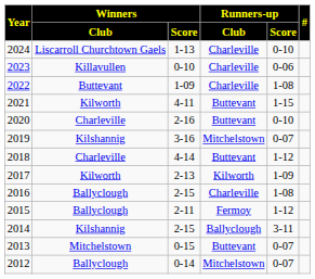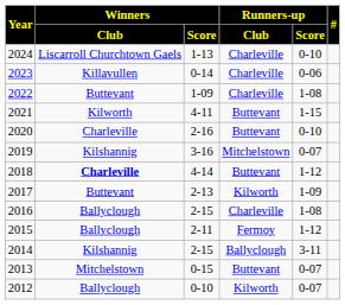 <table class="wikitable sortable" style="text-align:center">
 <tr>
 <th rowspan="2" style="background:black;color:yellow">Year</th>
 <th colspan="2" style="background:black;color:yellow">Winners</th>
 <th colspan="2" style="background:black;color:yellow">Runners-up</th>
 <th rowspan="2" style="background:black;color:yellow">#</th>
 </tr>
 <tr>
 <th style="background:black;color:yellow">Club</th>
 <th style="background:black;color:yellow">Score</th>
 <th style="background:black;color:yellow">Club</th>
 <th style="background:black;color:yellow">Score</th>
 </tr>
 <tr>
 <td>2024</td>
 <td><a href='#'>Liscarroll Churchtown Gaels</a></td>
 <td>1-13</td>
 <td><a href='#'>Charleville</a></td>
 <td>0-10</td>
 <td></td>
 </tr>
 <tr>
 <td><a href='#'>2023</a></td>
 <td><a href='#'>Killavullen</a></td>
-<td>0-10</td>
+<td>0-14</td>
 <td><a href='#'>Charleville</a></td>
 <td>0-06</td>
 <td></td>
 </tr>
 <tr>
 <td><a href='#'>2022</a></td>
 <td><a href='#'>Buttevant</a></td>
 <td>1-09</td>
 <td><a href='#'>Charleville</a></td>
 <td>1-08</td>
 <td></td>
 </tr>
 <tr>
 <td>2021</td>
 <td><a href='#'>Kilworth</a></td>
 <td>4-11</td>
 <td><a href='#'>Buttevant</a></td>
 <td>1-15</td>
 <td></td>
 </tr>
 <tr>
 <td>2020</td>
 <td><a href='#'>Charleville</a></td>
 <td>2-16</td>
 <td><a href='#'>Buttevant</a></td>
 <td>0-10</td>
 <td></td>
 </tr>
 <tr>
 <td>2019</td>
 <td><a href='#'>Kilshannig</a></td>
 <td>3-16</td>
 <td><a href='#'>Mitchelstown</a></td>
 <td>0-07</td>
 <td></td>
 </tr>
 <tr>
 <td>2018</td>
-<td><a href='#'>Charleville</a></td>
+<td><strong><a href='#'>Charleville</a></strong></td>
 <td>4-14</td>
 <td><a href='#'>Buttevant</a></td>
 <td>1-12</td>
 <td></td>
 </tr>
 <tr>
 <td>2017</td>
-<td><a href='#'>Kilworth</a></td>
+<td><a href='#'>Buttevant</a></td>
 <td>2-13</td>
 <td><a href='#'>Kilworth</a></td>
 <td>1-09</td>
 <td></td>
 </tr>
 <tr>
 <td>2016</td>
 <td><a href='#'>Ballyclough</a></td>
 <td>2-15</td>
 <td><a href='#'>Charleville</a></td>
 <td>1-08</td>
 <td></td>
 </tr>
 <tr>
 <td>2015</td>
 <td><a href='#'>Ballyclough</a></td>
 <td>2-11</td>
 <td><a href='#'>Fermoy</a></td>
 <td>1-12</td>
 <td></td>
 </tr>
 <tr>
 <td>2014</td>
 <td><a href='#'>Kilshannig</a></td>
 <td>2-15</td>
 <td><a href='#'>Ballyclough</a></td>
 <td>3-11</td>
 <td></td>
 </tr>
 <tr>
 <td>2013</td>
 <td><a href='#'>Mitchelstown</a></td>
 <td>0-15</td>
 <td><a href='#'>Buttevant</a></td>
 <td>0-07</td>
 <td></td>
 </tr>
 <tr>
 <td>2012</td>
 <td><a href='#'>Ballyclough</a></td>
-<td>0-14</td>
-<td><a href='#'>Mitchelstown</a></td>
+<td>0-10</td>
+<td><a href='#'>Kilworth</a></td>
 <td>0-07</td>
 <td></td>
 </tr>
 </table>
